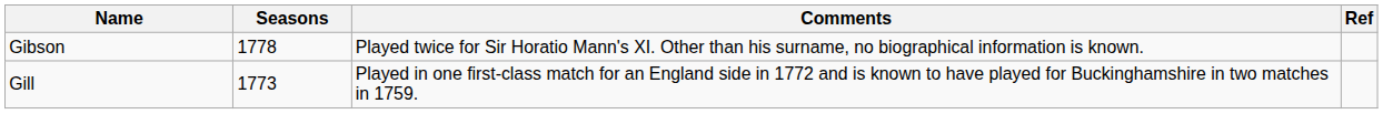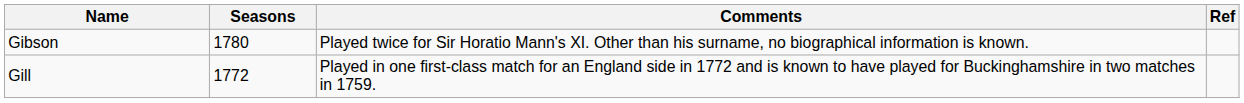 <table class="wikitable">
 <tr>
 <th style="width:200px">Name</th>
 <th style="width: 100px">Seasons</th>
 <th>Comments</th>
 <th>Ref</th>
 </tr>
 <tr>
 <td>Gibson</td>
-<td>1778</td>
+<td>1780</td>
 <td>Played twice for Sir Horatio Mann's XI. Other than his surname, no biographical information is known.</td>
 <td></td>
 </tr>
 <tr>
 <td>Gill</td>
-<td>1773</td>
+<td>1772</td>
 <td>Played in one first-class match for an England side in 1772 and is known to have played for Buckinghamshire in two matches in 1759.</td>
 <td></td>
 </tr>
 </table>
